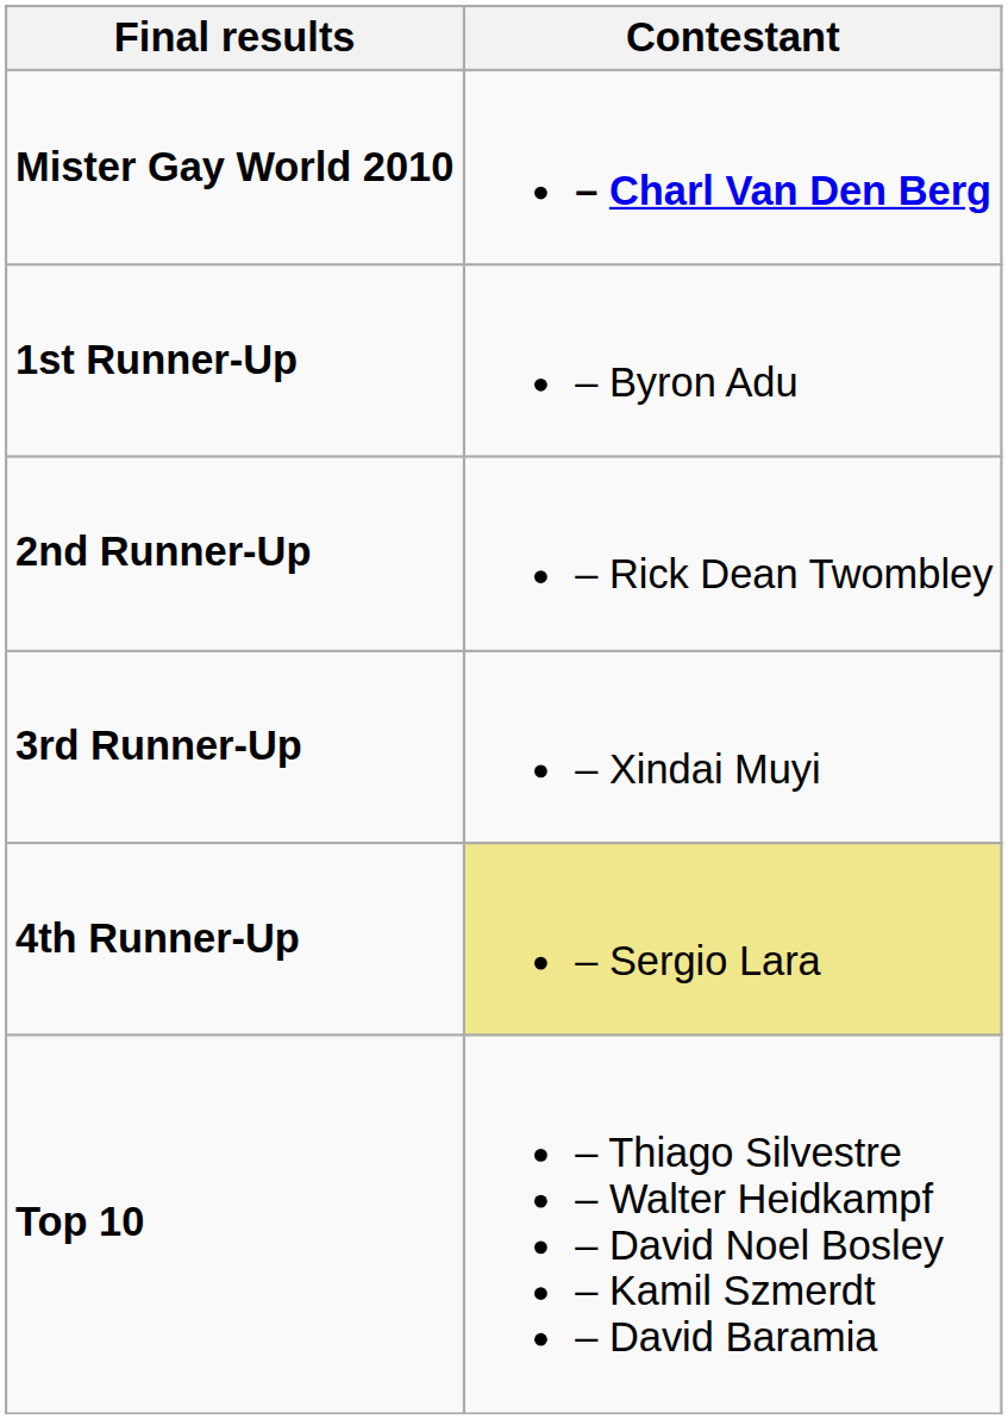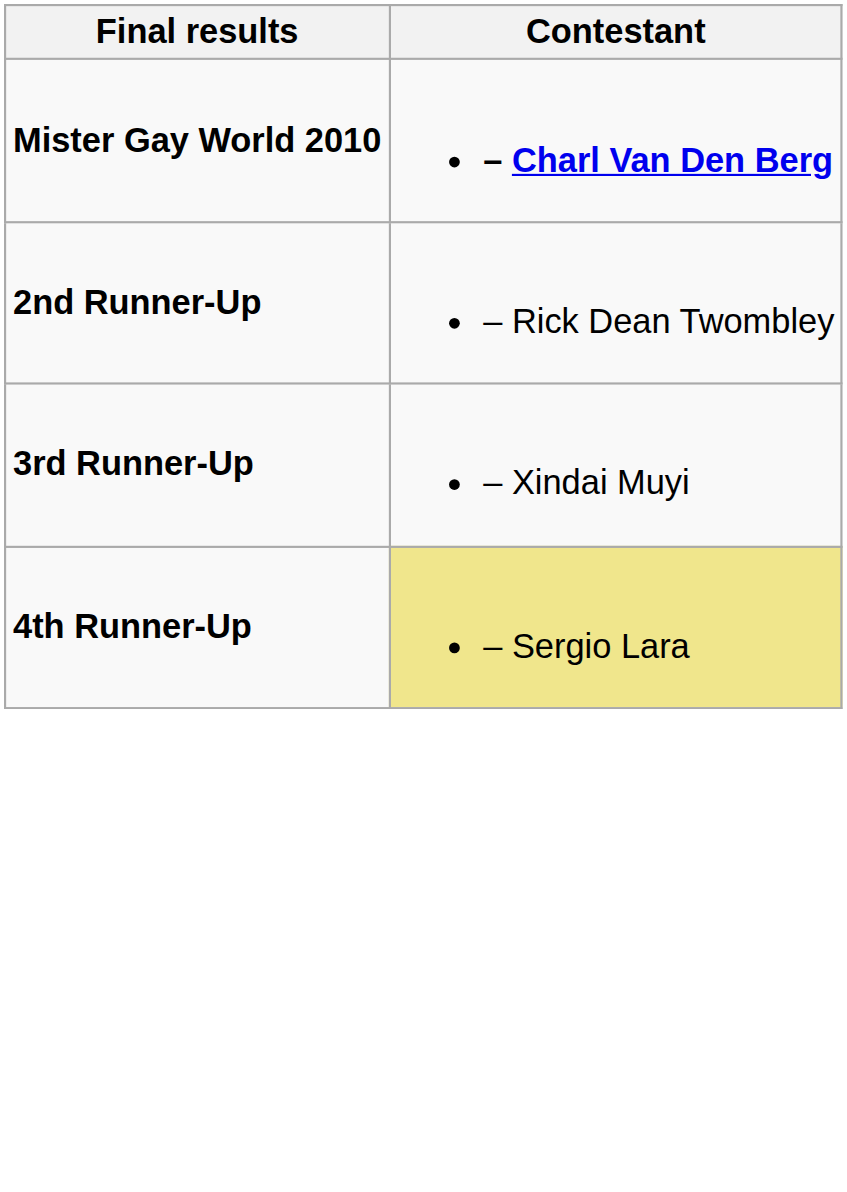 <table class="wikitable">
 <tr>
 <th>Final results </th>
 <th>Contestant</th>
 </tr>
 <tr>
 <td><strong>Mister Gay World 2010</strong></td>
 <td><br><ul><li><strong> – <a href='#'>Charl Van Den Berg</a></strong></li></ul></td>
-</tr>
-<tr>
-<td><strong>1st Runner-Up</strong></td>
-<td><br><ul><li><strong></strong> – Byron Adu</li></ul></td>
 </tr>
 <tr>
 <td><strong>2nd Runner-Up</strong></td>
 <td><br><ul><li><strong></strong> – Rick Dean Twombley</li></ul></td>
 </tr>
 <tr>
 <td><strong>3rd Runner-Up</strong></td>
 <td><br><ul><li><strong></strong> – Xindai Muyi</li></ul></td>
 </tr>
 <tr>
 <td><strong>4th Runner-Up</strong></td>
 <td style="background: khaki;"><br><ul><li><strong></strong> – Sergio Lara</li></ul></td>
 </tr>
-<tr>
-<td><strong>Top 10</strong></td>
-<td><br><ul><li><strong></strong> – Thiago Silvestre</li><li><strong></strong> – Walter Heidkampf</li><li><strong></strong> – David Noel Bosley</li><li><strong></strong> – Kamil Szmerdt</li><li><strong></strong> – David Baramia</li></ul></td>
-</tr>
 </table>
